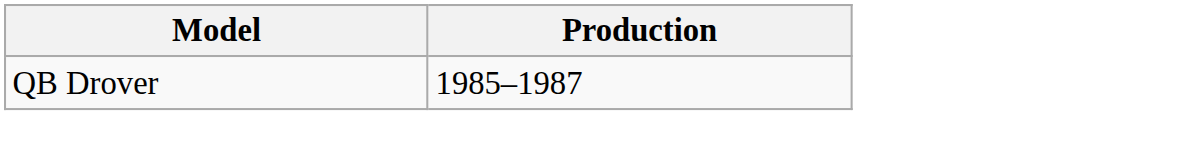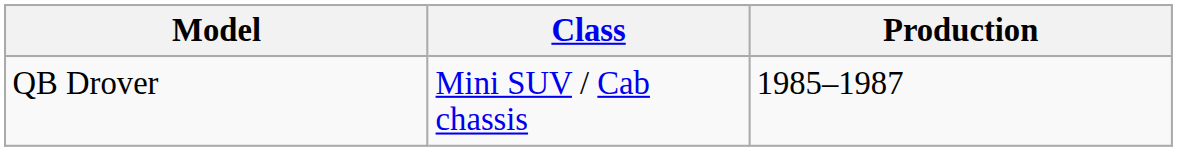 <table class="wikitable">
 <tr>
 <th style="width:200px;">Model</th>
+<th style="width:150px;"><a href='#'>Class</a></th>
 <th style="width:200px;">Production</th>
 </tr>
 <tr>
 <td valign="top">QB Drover</td>
+<td valign="top"><a href='#'>Mini SUV</a> / <a href='#'>Cab chassis</a></td>
 <td valign="top">1985–1987</td>
 </tr>
 </table>
